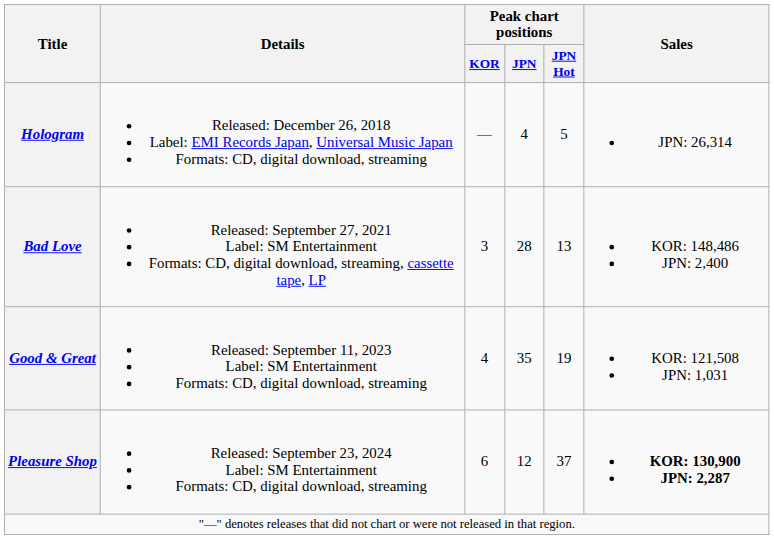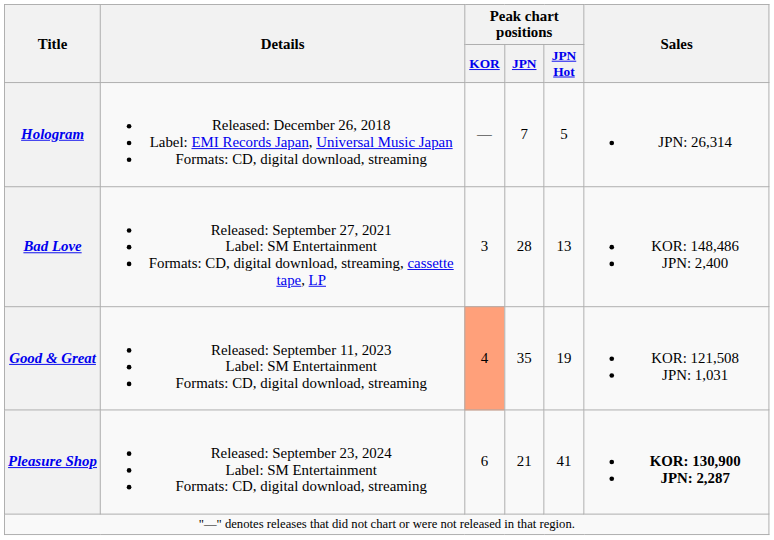 <table class="wikitable plainrowheaders" style="text-align:center;">
 <tr>
 <th scope="col" rowspan="2" style="width:6em;">Title</th>
 <th scope="col" rowspan="2" style="width:24em;">Details</th>
 <th scope="col" colspan="3">Peak chart positions</th>
 <th scope="col" rowspan="2" style="width:12em;">Sales</th>
 </tr>
 <tr>
 <th style="width:2.5em; font-size:90%"><a href='#'>KOR</a><br></th>
 <th style="width:2.5em; font-size:90%"><a href='#'>JPN</a><br></th>
 <th style="width:2.5em; font-size:90%"><a href='#'>JPN<br>Hot</a><br></th>
 </tr>
 <tr>
 <th scope="row"><em><a href='#'>Hologram</a></em></th>
 <td><br><ul><li>Released: December 26, 2018 </li><li>Label: <a href='#'>EMI Records Japan</a>, <a href='#'>Universal Music Japan</a></li><li>Formats: CD, digital download, streaming</li></ul></td>
 <td>—</td>
-<td>4</td>
+<td>7</td>
 <td>5</td>
 <td><br><ul><li>JPN: 26,314 </li></ul></td>
 </tr>
 <tr>
 <th scope="row"><em><a href='#'>Bad Love</a></em></th>
 <td><br><ul><li>Released: September 27, 2021 </li><li>Label: SM Entertainment</li><li>Formats: CD, digital download, streaming, <a href='#'>cassette tape</a>, <a href='#'>LP</a></li></ul></td>
 <td>3</td>
 <td>28</td>
 <td>13</td>
 <td><br><ul><li>KOR: 148,486</li><li>JPN: 2,400 </li></ul></td>
 </tr>
 <tr>
 <th scope="row"><em><a href='#'>Good & Great</a></em></th>
 <td><br><ul><li>Released: September 11, 2023 </li><li>Label: SM Entertainment</li><li>Formats: CD, digital download, streaming</li></ul></td>
-<td>4</td>
+<td style="background: lightsalmon;">4</td>
 <td>35</td>
 <td>19</td>
 <td><br><ul><li>KOR: 121,508</li><li>JPN: 1,031 </li></ul></td>
 </tr>
 <tr>
 <th scope="row"><em><a href='#'>Pleasure Shop</a></em></th>
 <td><br><ul><li>Released: September 23, 2024 </li><li>Label: SM Entertainment</li><li>Formats: CD, digital download, streaming</li></ul></td>
 <td>6</td>
-<td>12</td>
-<td>37</td>
+<td>21</td>
+<td>41</td>
 <td><strong><br><ul><li>KOR: 130,900</li><li>JPN: 2,287</li></ul></strong></td>
 </tr>
 <tr>
 <td colspan="6" style="text-align:center; font-size:85%">"—" denotes releases that did not chart or were not released in that region.</td>
 </tr>
 </table>
